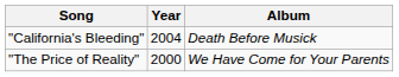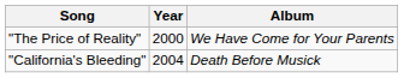 <table class="wikitable">
 <tr>
 <th>Song</th>
 <th>Year</th>
 <th>Album</th>
 </tr>
 <tr>
+<td>"The Price of Reality"</td>
+<td>2000</td>
+<td><em>We Have Come for Your Parents</em></td>
+</tr>
+<tr>
 <td>"California's Bleeding"</td>
 <td>2004</td>
 <td><em>Death Before Musick</em></td>
 </tr>
-<tr>
-<td>"The Price of Reality"</td>
-<td>2000</td>
-<td><em>We Have Come for Your Parents</em></td>
-</tr>
 </table>
